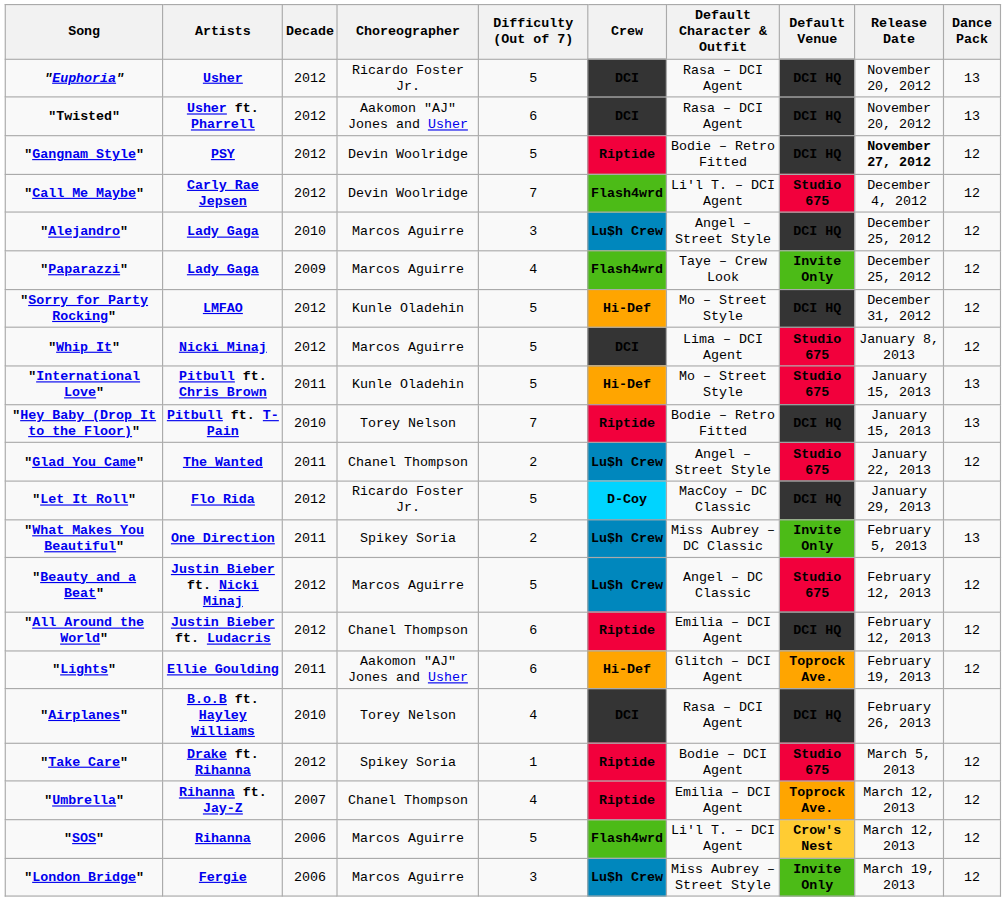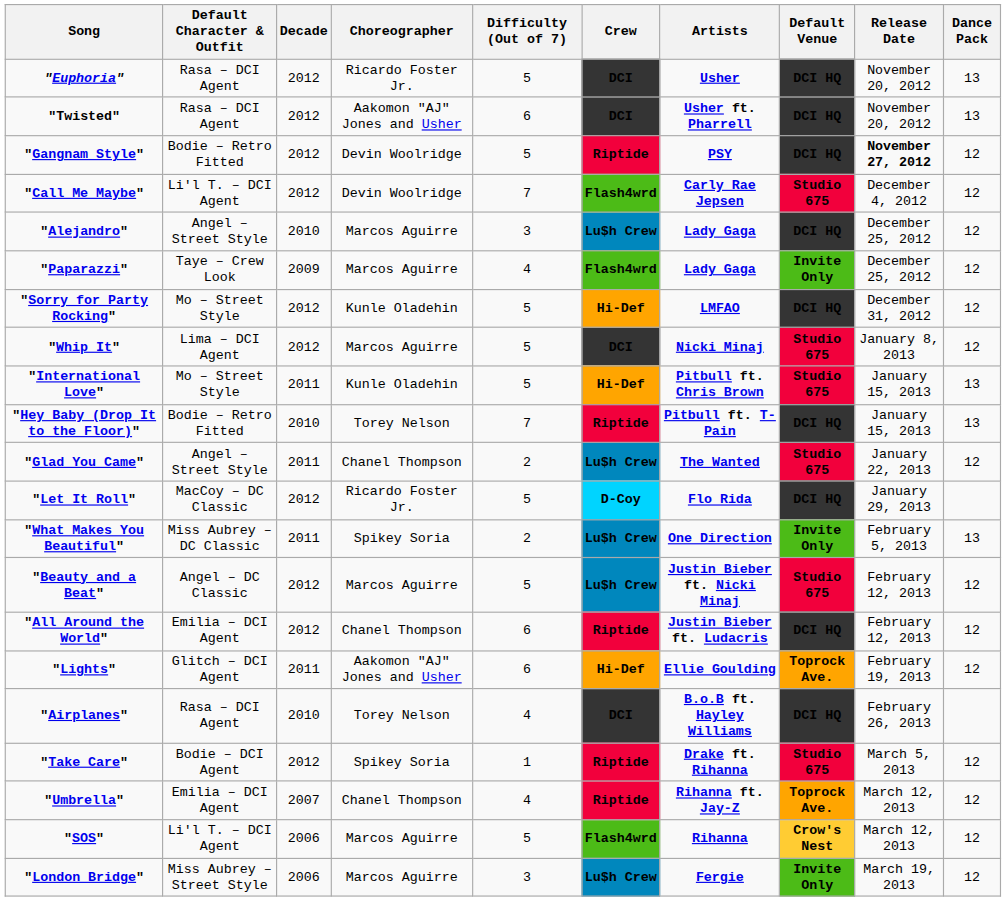 <table class="wikitable sortable mw-collapsible mw-collapsed" style="font-size:90%; text-align:center; margin: 5px;">
 <tr>
 <th>Song</th>
-<th>Artists</th>
+<th>Default Character & Outfit</th>
 <th>Decade</th>
 <th>Choreographer</th>
 <th>Difficulty (Out of 7)</th>
 <th>Crew</th>
-<th>Default Character & Outfit</th>
+<th>Artists</th>
 <th>Default Venue</th>
 <th>Release Date</th>
 <th>Dance Pack</th>
 </tr>
 <tr>
 <td><strong><em>"<a href='#'>Euphoria</a>"</em></strong></td>
-<td><strong><a href='#'>Usher</a></strong></td>
+<td>Rasa – DCI Agent</td>
 <td>2012</td>
 <td>Ricardo Foster Jr.</td>
 <td>5</td>
 <td bgcolor="#343434"><span> <strong>DCI</strong> </span></td>
-<td>Rasa – DCI Agent</td>
+<td><strong><a href='#'>Usher</a></strong></td>
 <td bgcolor="#343434"><span> <strong>DCI HQ</strong></span></td>
 <td>November 20, 2012</td>
 <td>13</td>
 </tr>
 <tr>
 <td><strong>"Twisted"</strong></td>
-<td><strong><a href='#'>Usher</a> ft. <a href='#'>Pharrell</a></strong></td>
+<td>Rasa – DCI Agent</td>
 <td>2012</td>
 <td>Aakomon "AJ" Jones and <a href='#'>Usher</a></td>
 <td>6</td>
 <td bgcolor="#343434"><span> <strong>DCI</strong> </span></td>
-<td>Rasa – DCI Agent</td>
+<td><strong><a href='#'>Usher</a> ft. <a href='#'>Pharrell</a></strong></td>
 <td bgcolor="#343434"><span> <strong>DCI HQ</strong></span></td>
 <td>November 20, 2012</td>
 <td>13</td>
 </tr>
 <tr>
 <td><strong>"<a href='#'>Gangnam Style</a>"</strong></td>
-<td><strong><a href='#'>PSY</a></strong></td>
+<td>Bodie – Retro Fitted</td>
 <td>2012</td>
 <td>Devin Woolridge</td>
 <td>5</td>
 <td bgcolor="#F2003C"><span> <strong>Riptide</strong></span></td>
-<td>Bodie – Retro Fitted</td>
+<td><strong><a href='#'>PSY</a></strong></td>
 <td bgcolor="#343434"><span> <strong>DCI HQ</strong></span></td>
 <td><strong>November 27, 2012</strong></td>
 <td>12</td>
 </tr>
 <tr>
 <td><strong>"<a href='#'>Call Me Maybe</a>"</strong></td>
-<td><strong><a href='#'>Carly Rae Jepsen</a></strong></td>
+<td>Li'l T. – DCI Agent</td>
 <td>2012</td>
 <td>Devin Woolridge</td>
 <td>7</td>
 <td bgcolor="#4CBB17"><span> <strong>Flash4wrd</strong></span></td>
-<td>Li'l T. – DCI Agent</td>
+<td><strong><a href='#'>Carly Rae Jepsen</a></strong></td>
 <td bgcolor="#F2003C"><span> <strong>Studio 675</strong></span></td>
 <td>December 4, 2012</td>
 <td>12</td>
 </tr>
 <tr>
 <td><strong>"<a href='#'>Alejandro</a>"</strong></td>
-<td><strong><a href='#'>Lady Gaga</a></strong></td>
+<td>Angel – Street Style</td>
 <td>2010</td>
 <td>Marcos Aguirre</td>
 <td>3</td>
 <td bgcolor="0087BD"><span> <strong>Lu$h Crew</strong></span></td>
-<td>Angel – Street Style</td>
+<td><strong><a href='#'>Lady Gaga</a></strong></td>
 <td bgcolor="#343434"><span> <strong>DCI HQ</strong></span></td>
 <td>December 25, 2012</td>
 <td>12</td>
 </tr>
 <tr>
 <td><strong>"<a href='#'>Paparazzi</a>"</strong></td>
-<td><strong><a href='#'>Lady Gaga</a></strong></td>
+<td>Taye – Crew Look</td>
 <td>2009</td>
 <td>Marcos Aguirre</td>
 <td>4</td>
 <td bgcolor="#4CBB17"><span> <strong>Flash4wrd</strong></span></td>
-<td>Taye – Crew Look</td>
+<td><strong><a href='#'>Lady Gaga</a></strong></td>
 <td bgcolor="#4CBB17"><span> <strong>Invite Only</strong></span></td>
 <td>December 25, 2012</td>
 <td>12</td>
 </tr>
 <tr>
 <td><strong>"<a href='#'>Sorry for Party Rocking</a>"</strong></td>
-<td><strong><a href='#'>LMFAO</a></strong></td>
+<td>Mo – Street Style</td>
 <td>2012</td>
 <td>Kunle Oladehin</td>
 <td>5</td>
 <td bgcolor="#FFA500"><span> <strong>Hi-Def</strong></span></td>
-<td>Mo – Street Style</td>
+<td><strong><a href='#'>LMFAO</a></strong></td>
 <td bgcolor="#343434"><span> <strong>DCI HQ</strong></span></td>
 <td>December 31, 2012</td>
 <td>12</td>
 </tr>
 <tr>
 <td><strong>"<a href='#'>Whip It</a>"</strong></td>
-<td><strong><a href='#'>Nicki Minaj</a></strong></td>
+<td>Lima – DCI Agent</td>
 <td>2012</td>
 <td>Marcos Aguirre</td>
 <td>5</td>
 <td bgcolor="#343434"><span> <strong>DCI</strong> </span></td>
-<td>Lima – DCI Agent</td>
+<td><strong><a href='#'>Nicki Minaj</a></strong></td>
 <td bgcolor="#F2003C"><span> <strong>Studio 675</strong></span></td>
 <td>January 8, 2013</td>
 <td>12</td>
 </tr>
 <tr>
 <td><strong>"<a href='#'>International Love</a>"</strong></td>
-<td><strong><a href='#'>Pitbull</a> ft. <a href='#'>Chris Brown</a></strong></td>
+<td>Mo – Street Style</td>
 <td>2011</td>
 <td>Kunle Oladehin</td>
 <td>5</td>
 <td bgcolor="#FFA500"><span> <strong>Hi-Def</strong></span></td>
-<td>Mo – Street Style</td>
+<td><strong><a href='#'>Pitbull</a> ft. <a href='#'>Chris Brown</a></strong></td>
 <td bgcolor="#F2003C"><span> <strong>Studio 675</strong></span></td>
 <td>January 15, 2013</td>
 <td>13</td>
 </tr>
 <tr>
 <td><strong>"<a href='#'>Hey Baby (Drop It to the Floor)</a>"</strong></td>
-<td><strong><a href='#'>Pitbull</a> ft. <a href='#'>T-Pain</a></strong></td>
+<td>Bodie – Retro Fitted</td>
 <td>2010</td>
 <td>Torey Nelson</td>
 <td>7</td>
 <td bgcolor="#F2003C"><span> <strong>Riptide</strong></span></td>
-<td>Bodie – Retro Fitted</td>
+<td><strong><a href='#'>Pitbull</a> ft. <a href='#'>T-Pain</a></strong></td>
 <td bgcolor="#343434"><span> <strong>DCI HQ</strong></span></td>
 <td>January 15, 2013</td>
 <td>13</td>
 </tr>
 <tr>
 <td><strong>"<a href='#'>Glad You Came</a>"</strong></td>
-<td><strong><a href='#'>The Wanted</a></strong></td>
+<td>Angel – Street Style</td>
 <td>2011</td>
 <td>Chanel Thompson</td>
 <td>2</td>
 <td bgcolor="0087BD"><span> <strong>Lu$h Crew</strong></span></td>
-<td>Angel – Street Style</td>
+<td><strong><a href='#'>The Wanted</a></strong></td>
 <td bgcolor="#F2003C"><span> <strong>Studio 675</strong></span></td>
 <td>January 22, 2013</td>
 <td>12</td>
 </tr>
 <tr>
 <td><strong>"<a href='#'>Let It Roll</a>"</strong></td>
-<td><strong><a href='#'>Flo Rida</a></strong></td>
+<td>MacCoy – DC Classic</td>
 <td>2012</td>
 <td>Ricardo Foster Jr.</td>
 <td>5</td>
 <td bgcolor="#00D4FF"><span><strong>D-Coy</strong></span></td>
-<td>MacCoy – DC Classic</td>
+<td><strong><a href='#'>Flo Rida</a></strong></td>
 <td bgcolor="#343434"><span> <strong>DCI HQ</strong></span></td>
 <td>January 29, 2013</td>
 <td></td>
 </tr>
 <tr>
 <td><strong>"<a href='#'>What Makes You Beautiful</a>"</strong></td>
-<td><strong><a href='#'>One Direction</a></strong></td>
+<td>Miss Aubrey – DC Classic</td>
 <td>2011</td>
 <td>Spikey Soria</td>
 <td>2</td>
 <td bgcolor="#0087BD"><span><strong>Lu$h Crew</strong></span></td>
-<td>Miss Aubrey – DC Classic</td>
+<td><strong><a href='#'>One Direction</a></strong></td>
 <td bgcolor="#4CBB17"><span> <strong>Invite Only</strong></span></td>
 <td>February 5, 2013</td>
 <td>13</td>
 </tr>
 <tr>
 <td><strong>"<a href='#'>Beauty and a Beat</a>"</strong></td>
-<td><strong><a href='#'>Justin Bieber</a> ft. <a href='#'>Nicki Minaj</a></strong></td>
+<td>Angel – DC Classic</td>
 <td>2012</td>
 <td>Marcos Aguirre</td>
 <td>5</td>
 <td bgcolor="0087BD"><span> <strong>Lu$h Crew</strong></span></td>
-<td>Angel – DC Classic</td>
+<td><strong><a href='#'>Justin Bieber</a> ft. <a href='#'>Nicki Minaj</a></strong></td>
 <td bgcolor="#F2003C"><span> <strong>Studio 675</strong></span></td>
 <td>February 12, 2013</td>
 <td>12</td>
 </tr>
 <tr>
 <td><strong>"<a href='#'>All Around the World</a>"</strong></td>
-<td><strong><a href='#'>Justin Bieber</a> ft. <a href='#'>Ludacris</a></strong></td>
+<td>Emilia – DCI Agent</td>
 <td>2012</td>
 <td>Chanel Thompson</td>
 <td>6</td>
 <td bgcolor="#F2003C"><span><strong>Riptide</strong> </span></td>
-<td>Emilia – DCI Agent</td>
+<td><strong><a href='#'>Justin Bieber</a> ft. <a href='#'>Ludacris</a></strong></td>
 <td bgcolor="#343434"><span> <strong>DCI HQ</strong></span></td>
 <td>February 12, 2013</td>
 <td>12</td>
 </tr>
 <tr>
 <td><strong>"<a href='#'>Lights</a>"</strong></td>
-<td><strong><a href='#'>Ellie Goulding</a></strong></td>
+<td>Glitch – DCI Agent</td>
 <td>2011</td>
 <td>Aakomon "AJ" Jones and <a href='#'>Usher</a></td>
 <td>6</td>
 <td bgcolor="#FFA500"><span> <strong>Hi-Def</strong></span></td>
-<td>Glitch – DCI Agent</td>
+<td><strong><a href='#'>Ellie Goulding</a></strong></td>
 <td bgcolor="#FFA500"><span> <strong>Toprock Ave.</strong></span></td>
 <td>February 19, 2013</td>
 <td>12</td>
 </tr>
 <tr>
 <td><strong>"<a href='#'>Airplanes</a>"</strong></td>
-<td><strong><a href='#'>B.o.B</a> ft. <a href='#'>Hayley Williams</a></strong></td>
+<td>Rasa – DCI Agent</td>
 <td>2010</td>
 <td>Torey Nelson</td>
 <td>4</td>
 <td bgcolor="#343434"><span> <strong>DCI</strong></span></td>
-<td>Rasa – DCI Agent</td>
+<td><strong><a href='#'>B.o.B</a> ft. <a href='#'>Hayley Williams</a></strong></td>
 <td bgcolor="#343434"><span> <strong>DCI HQ</strong></span></td>
 <td>February 26, 2013</td>
 <td></td>
 </tr>
 <tr>
 <td><strong>"<a href='#'>Take Care</a>"</strong></td>
-<td><strong><a href='#'>Drake</a> ft. <a href='#'>Rihanna</a></strong></td>
+<td>Bodie – DCI Agent</td>
 <td>2012</td>
 <td>Spikey Soria</td>
 <td>1</td>
 <td bgcolor="#F2003C"><span><strong>Riptide</strong> </span></td>
-<td>Bodie – DCI Agent</td>
+<td><strong><a href='#'>Drake</a> ft. <a href='#'>Rihanna</a></strong></td>
 <td bgcolor="#F2003C"><span> <strong>Studio 675</strong></span></td>
 <td>March 5, 2013</td>
 <td>12</td>
 </tr>
 <tr>
 <td><strong>"<a href='#'>Umbrella</a>"</strong></td>
-<td><strong><a href='#'>Rihanna</a> ft. <a href='#'>Jay-Z</a></strong></td>
+<td>Emilia – DCI Agent</td>
 <td>2007</td>
 <td>Chanel Thompson</td>
 <td>4</td>
 <td bgcolor="#F2003C"><span><strong>Riptide</strong> </span></td>
-<td>Emilia – DCI Agent</td>
+<td><strong><a href='#'>Rihanna</a> ft. <a href='#'>Jay-Z</a></strong></td>
 <td bgcolor="#FFA500"><span> <strong>Toprock Ave.</strong></span></td>
 <td>March 12, 2013</td>
 <td>12</td>
 </tr>
 <tr>
 <td><strong>"<a href='#'>SOS</a>"</strong></td>
-<td><strong><a href='#'>Rihanna</a></strong></td>
+<td>Li'l T. – DCI Agent</td>
 <td>2006</td>
 <td>Marcos Aguirre</td>
 <td>5</td>
 <td bgcolor="#4CBB17"><span> <strong>Flash4wrd</strong></span></td>
-<td>Li'l T. – DCI Agent</td>
+<td><strong><a href='#'>Rihanna</a></strong></td>
 <td bgcolor="#FFCC33"><span><strong>Crow's Nest</strong></span></td>
 <td>March 12, 2013</td>
 <td>12</td>
 </tr>
 <tr>
 <td><strong>"<a href='#'>London Bridge</a>"</strong></td>
-<td><strong><a href='#'>Fergie</a></strong></td>
+<td>Miss Aubrey – Street Style</td>
 <td>2006</td>
 <td>Marcos Aguirre</td>
 <td>3</td>
 <td bgcolor="#0087BD"><span><strong>Lu$h Crew</strong></span></td>
-<td>Miss Aubrey – Street Style</td>
+<td><strong><a href='#'>Fergie</a></strong></td>
 <td bgcolor="#4CBB17"><span> <strong>Invite Only</strong></span></td>
 <td>March 19, 2013</td>
 <td>12</td>
 </tr>
 </table>
